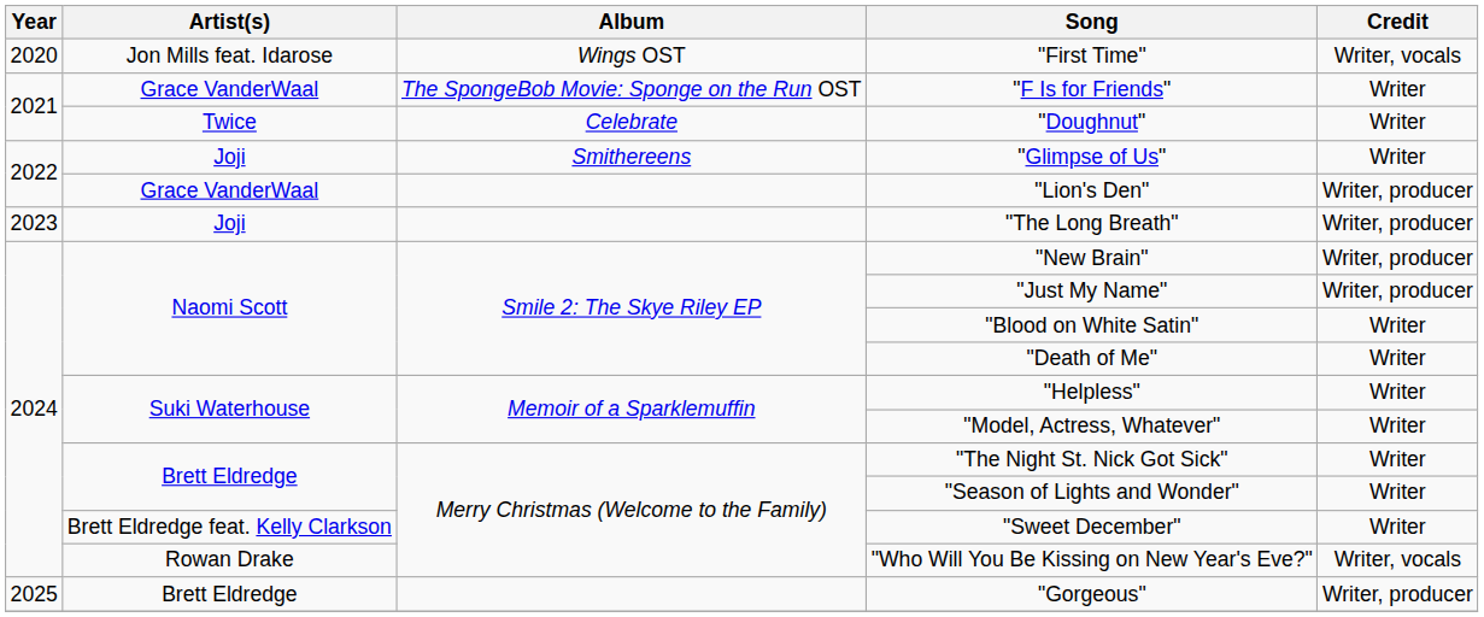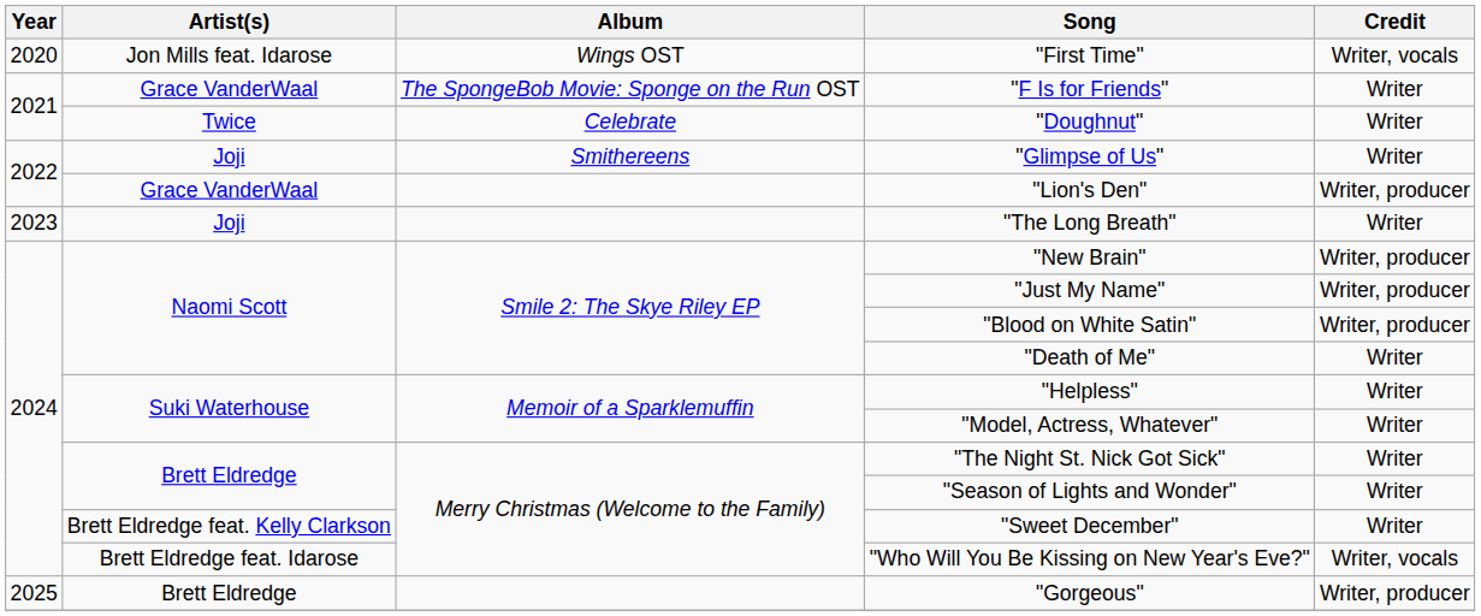 <table class="wikitable plainrowheaders" style="text-align:center;">
 <tr>
 <th scope="col">Year</th>
 <th scope="col">Artist(s)</th>
 <th scope="col">Album</th>
 <th scope="col">Song</th>
 <th scope="col">Credit</th>
 </tr>
 <tr>
 <td>2020</td>
 <td>Jon Mills feat. Idarose</td>
 <td><em>Wings</em> OST</td>
 <td>"First Time"</td>
 <td>Writer, vocals</td>
 </tr>
 <tr>
 <td rowspan="2">2021</td>
 <td><a href='#'>Grace VanderWaal</a></td>
 <td><em><a href='#'>The SpongeBob Movie: Sponge on the Run</a></em> OST</td>
 <td>"<a href='#'>F Is for Friends</a>"</td>
 <td>Writer</td>
 </tr>
 <tr>
 <td><a href='#'>Twice</a></td>
 <td><em><a href='#'>Celebrate</a></em></td>
 <td>"<a href='#'>Doughnut</a>"</td>
 <td>Writer</td>
 </tr>
 <tr>
 <td rowspan="2">2022</td>
 <td><a href='#'>Joji</a></td>
 <td><em><a href='#'>Smithereens</a></em></td>
 <td>"<a href='#'>Glimpse of Us</a>"</td>
 <td>Writer</td>
 </tr>
 <tr>
 <td><a href='#'>Grace VanderWaal</a></td>
 <td></td>
 <td>"Lion's Den"</td>
 <td>Writer, producer</td>
 </tr>
 <tr>
 <td>2023</td>
 <td><a href='#'>Joji</a></td>
 <td></td>
 <td>"The Long Breath"</td>
-<td>Writer, producer</td>
+<td>Writer</td>
 </tr>
 <tr>
 <td rowspan="10">2024</td>
 <td rowspan="4"><a href='#'>Naomi Scott</a></td>
 <td rowspan="4"><em><a href='#'>Smile 2: The Skye Riley EP</a></em></td>
 <td>"New Brain"</td>
 <td>Writer, producer</td>
 </tr>
 <tr>
 <td>"Just My Name"</td>
 <td>Writer, producer</td>
 </tr>
 <tr>
 <td>"Blood on White Satin"</td>
-<td>Writer</td>
+<td>Writer, producer</td>
 </tr>
 <tr>
 <td>"Death of Me"</td>
 <td>Writer</td>
 </tr>
 <tr>
 <td rowspan="2"><a href='#'>Suki Waterhouse</a></td>
 <td rowspan="2"><em><a href='#'>Memoir of a Sparklemuffin</a></em></td>
 <td>"Helpless"</td>
 <td>Writer</td>
 </tr>
 <tr>
 <td>"Model, Actress, Whatever"</td>
 <td>Writer</td>
 </tr>
 <tr>
 <td rowspan="2"><a href='#'>Brett Eldredge</a></td>
 <td rowspan="4"><em>Merry Christmas (Welcome to the Family)</em></td>
 <td>"The Night St. Nick Got Sick"</td>
 <td>Writer</td>
 </tr>
 <tr>
 <td>"Season of Lights and Wonder"</td>
 <td>Writer</td>
 </tr>
 <tr>
 <td>Brett Eldredge feat. <a href='#'>Kelly Clarkson</a></td>
 <td>"Sweet December"</td>
 <td>Writer</td>
 </tr>
 <tr>
-<td>Rowan Drake</td>
+<td>Brett Eldredge feat. Idarose</td>
 <td>"Who Will You Be Kissing on New Year's Eve?"</td>
 <td>Writer, vocals</td>
 </tr>
 <tr>
 <td rowspan="1">2025</td>
 <td>Brett Eldredge</td>
 <td></td>
 <td>"Gorgeous"</td>
 <td>Writer, producer</td>
 </tr>
 <tr>
 </tr>
 </table>
